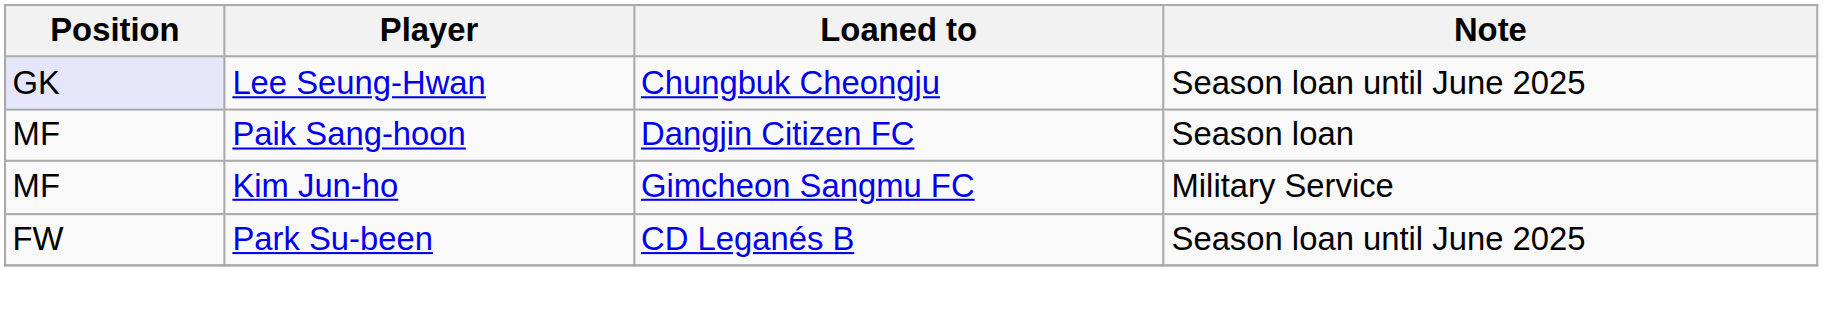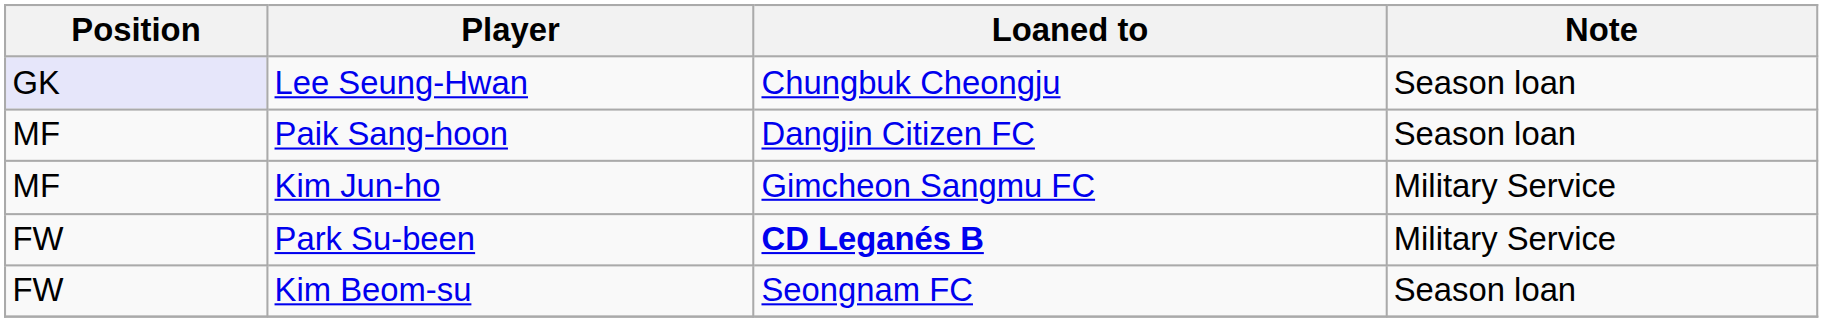 <table class="wikitable sortable" style="width:70%; text-align:center; font-size:100%; text-align:left;">
 <tr>
 <th>Position</th>
 <th>Player</th>
 <th>Loaned to</th>
 <th>Note</th>
 </tr>
 <tr>
 <td style="background: lavender;">GK</td>
 <td> <a href='#'>Lee Seung-Hwan</a></td>
 <td> <a href='#'>Chungbuk Cheongju</a></td>
-<td>Season loan until June 2025</td>
+<td>Season loan</td>
 </tr>
 <tr>
 <td>MF</td>
 <td> <a href='#'>Paik Sang-hoon</a></td>
 <td> <a href='#'>Dangjin Citizen FC</a></td>
 <td>Season loan</td>
 </tr>
 <tr>
 <td>MF</td>
 <td> <a href='#'>Kim Jun-ho</a></td>
 <td> <a href='#'>Gimcheon Sangmu FC</a></td>
 <td>Military Service</td>
 </tr>
 <tr>
 <td>FW</td>
 <td> <a href='#'>Park Su-been</a></td>
-<td> <a href='#'>CD Leganés B</a></td>
-<td>Season loan until June 2025</td>
+<td><strong> <a href='#'>CD Leganés B</a></strong></td>
+<td>Military Service</td>
+</tr>
+<tr>
+<td>FW</td>
+<td> <a href='#'>Kim Beom-su</a></td>
+<td> <a href='#'>Seongnam FC</a></td>
+<td>Season loan</td>
 </tr>
 <tr>
 </tr>
 </table>
